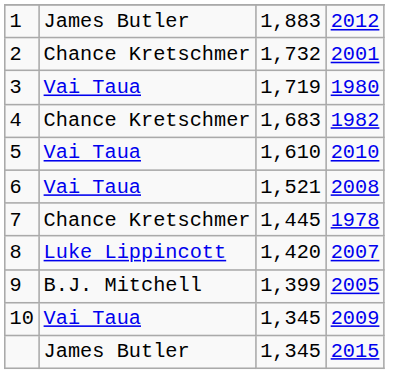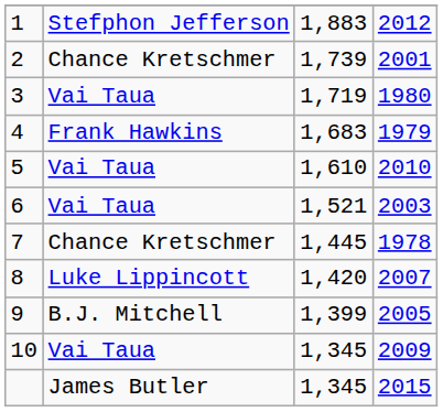 <table class="wikitable">
 <tr>
 </tr>
 <tr>
 <td>1</td>
-<td>James Butler</td>
+<td><a href='#'>Stefphon Jefferson</a></td>
 <td>1,883</td>
 <td><a href='#'>2012</a></td>
 </tr>
 <tr>
 <td>2</td>
 <td>Chance Kretschmer</td>
-<td>1,732</td>
+<td>1,739</td>
 <td><a href='#'>2001</a></td>
 </tr>
 <tr>
 <td>3</td>
 <td><a href='#'>Vai Taua</a></td>
 <td>1,719</td>
 <td><a href='#'>1980</a></td>
 </tr>
 <tr>
 <td>4</td>
-<td>Chance Kretschmer</td>
+<td><a href='#'>Frank Hawkins</a></td>
 <td>1,683</td>
-<td><a href='#'>1982</a></td>
+<td><a href='#'>1979</a></td>
 </tr>
 <tr>
 <td>5</td>
 <td><a href='#'>Vai Taua</a></td>
 <td>1,610</td>
 <td><a href='#'>2010</a></td>
 </tr>
 <tr>
 <td>6</td>
 <td><a href='#'>Vai Taua</a></td>
 <td>1,521</td>
-<td><a href='#'>2008</a></td>
+<td><a href='#'>2003</a></td>
 </tr>
 <tr>
 <td>7</td>
 <td>Chance Kretschmer</td>
 <td>1,445</td>
 <td><a href='#'>1978</a></td>
 </tr>
 <tr>
 <td>8</td>
 <td><a href='#'>Luke Lippincott</a></td>
 <td>1,420</td>
 <td><a href='#'>2007</a></td>
 </tr>
 <tr>
 <td>9</td>
 <td>B.J. Mitchell</td>
 <td>1,399</td>
 <td><a href='#'>2005</a></td>
 </tr>
 <tr>
 <td>10</td>
 <td><a href='#'>Vai Taua</a></td>
 <td>1,345</td>
 <td><a href='#'>2009</a></td>
 </tr>
 <tr>
 <td></td>
 <td>James Butler</td>
 <td>1,345</td>
 <td><a href='#'>2015</a></td>
 </tr>
 </table>
